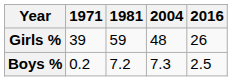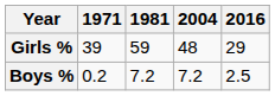 <table class="wikitable">
 <tr>
 <th>Year</th>
 <th>1971</th>
 <th>1981</th>
 <th>2004</th>
 <th>2016</th>
 </tr>
 <tr>
 <th>Girls %</th>
 <td>39</td>
 <td>59</td>
 <td>48</td>
-<td>26</td>
+<td>29</td>
 </tr>
 <tr>
 <th>Boys %</th>
 <td>0.2</td>
 <td>7.2</td>
-<td>7.3</td>
+<td>7.2</td>
 <td>2.5</td>
 </tr>
 </table>
